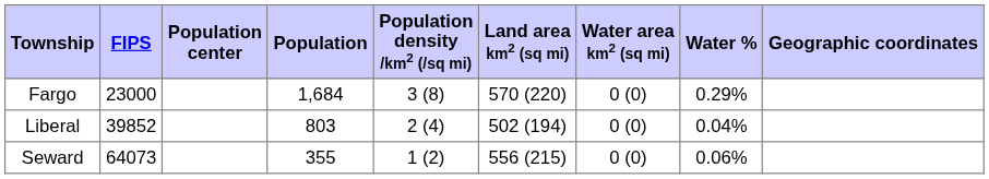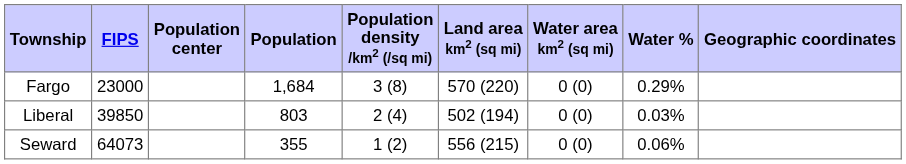 <table class="toccolours" border=1 cellspacing=0 cellpadding=4 style="text-align:center; border-collapse:collapse; font-size:90%;">
 <tr style="background:#ccccff">
 <th>Township</th>
 <th><a href='#'>FIPS</a></th>
 <th>Population<br>center</th>
 <th>Population</th>
 <th>Population<br>density<br><small>/km<sup>2</sup> (/sq mi)</small></th>
 <th>Land area<br><small>km<sup>2</sup> (sq mi)</small></th>
 <th>Water area<br><small>km<sup>2</sup> (sq mi)</small></th>
 <th>Water %</th>
 <th>Geographic coordinates</th>
 </tr>
 <tr>
 <td>Fargo</td>
 <td>23000</td>
 <td></td>
 <td>1,684</td>
 <td>3 (8)</td>
 <td>570 (220)</td>
 <td>0 (0)</td>
 <td>0.29%</td>
 <td></td>
 </tr>
 <tr>
 <td>Liberal</td>
-<td>39852</td>
+<td>39850</td>
 <td></td>
 <td>803</td>
 <td>2 (4)</td>
 <td>502 (194)</td>
 <td>0 (0)</td>
-<td>0.04%</td>
+<td>0.03%</td>
 <td></td>
 </tr>
 <tr>
 <td>Seward</td>
 <td>64073</td>
 <td></td>
 <td>355</td>
 <td>1 (2)</td>
 <td>556 (215)</td>
 <td>0 (0)</td>
 <td>0.06%</td>
 <td></td>
 </tr>
 </table>
